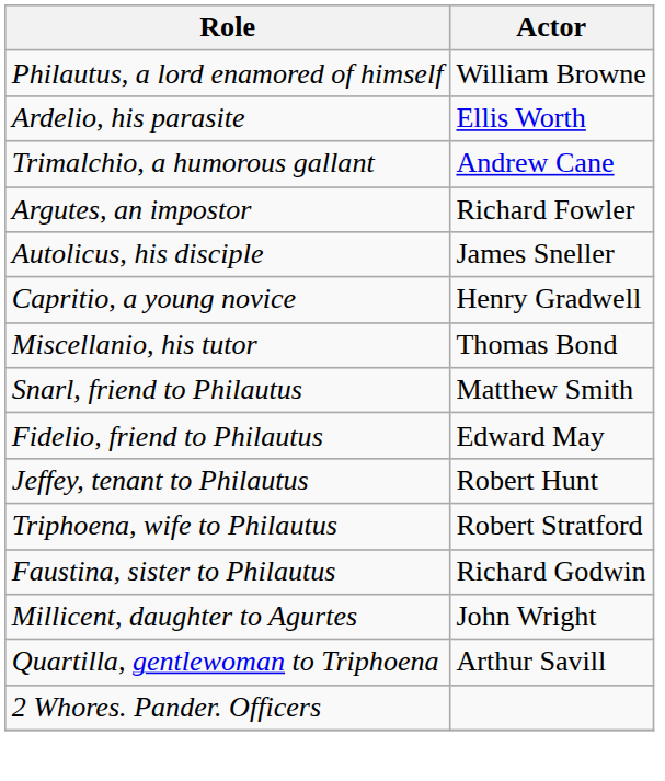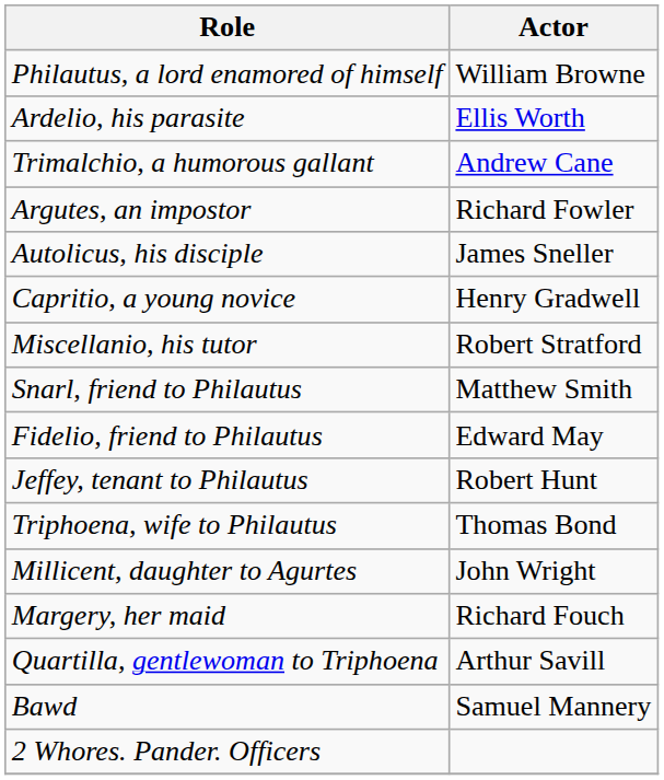 <table class="wikitable">
 <tr>
 <th>Role</th>
 <th>Actor</th>
 </tr>
 <tr>
 <td><em>Philautus, a lord enamored of himself</em></td>
 <td>William Browne</td>
 </tr>
 <tr>
 <td><em>Ardelio, his parasite</em></td>
 <td><a href='#'>Ellis Worth</a></td>
 </tr>
 <tr>
 <td><em>Trimalchio, a humorous gallant</em></td>
 <td><a href='#'>Andrew Cane</a></td>
 </tr>
 <tr>
 <td><em>Argutes, an impostor</em></td>
 <td>Richard Fowler</td>
 </tr>
 <tr>
 <td><em>Autolicus, his disciple</em></td>
 <td>James Sneller</td>
 </tr>
 <tr>
 <td><em>Capritio, a young novice</em></td>
 <td>Henry Gradwell</td>
 </tr>
 <tr>
 <td><em>Miscellanio, his tutor</em></td>
-<td>Thomas Bond</td>
+<td>Robert Stratford</td>
 </tr>
 <tr>
 <td><em>Snarl, friend to Philautus</em></td>
 <td>Matthew Smith</td>
 </tr>
 <tr>
 <td><em>Fidelio, friend to Philautus</em></td>
 <td>Edward May</td>
 </tr>
 <tr>
 <td><em>Jeffey, tenant to Philautus</em></td>
 <td>Robert Hunt</td>
 </tr>
 <tr>
 <td><em>Triphoena, wife to Philautus</em></td>
-<td>Robert Stratford</td>
-</tr>
-<tr>
-<td><em>Faustina, sister to Philautus</em></td>
-<td>Richard Godwin</td>
+<td>Thomas Bond</td>
 </tr>
 <tr>
 <td><em>Millicent, daughter to Agurtes</em></td>
 <td>John Wright</td>
 </tr>
 <tr>
+<td><em>Margery, her maid</em></td>
+<td>Richard Fouch</td>
+</tr>
+<tr>
 <td><em>Quartilla, <a href='#'>gentlewoman</a> to Triphoena</em></td>
 <td>Arthur Savill</td>
+</tr>
+<tr>
+<td><em>Bawd</em></td>
+<td>Samuel Mannery</td>
 </tr>
 <tr>
 <td><em>2 Whores. Pander. Officers</em></td>
 <td></td>
 </tr>
 <tr>
 </tr>
 </table>
